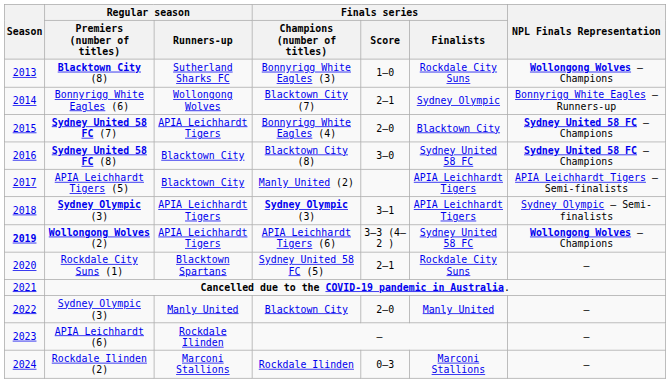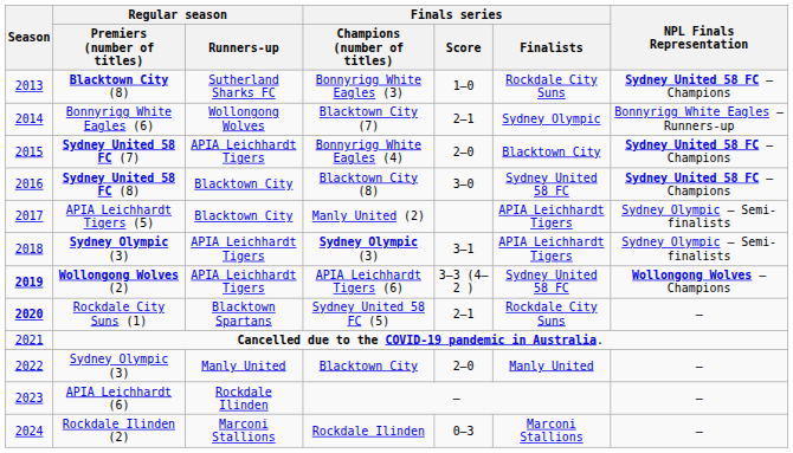 <table class="wikitable" style="text-align:center; font-size:">
 <tr>
 <th rowspan=2>Season</th>
 <th colspan=2>Regular season</th>
 <th colspan=3>Finals series</th>
 <th rowspan=2>NPL Finals Representation</th>
 </tr>
 <tr>
 <th>Premiers <br>(number of titles)</th>
 <th>Runners-up</th>
 <th>Champions <br>(number of titles)</th>
 <th>Score</th>
 <th>Finalists</th>
 </tr>
 <tr>
 <td><a href='#'>2013</a></td>
 <td><a href='#'><strong>Blacktown City</strong></a> (8)</td>
 <td><a href='#'>Sutherland Sharks FC</a></td>
 <td><a href='#'>Bonnyrigg White Eagles</a> (3)</td>
 <td>1–0</td>
 <td><a href='#'>Rockdale City Suns</a></td>
-<td><a href='#'><strong>Wollongong Wolves</strong></a>  – Champions</td>
+<td><strong><a href='#'>Sydney United 58 FC</a></strong> – Champions</td>
 </tr>
 <tr>
 <td><a href='#'>2014</a></td>
 <td><a href='#'>Bonnyrigg White Eagles</a> (6)</td>
 <td><a href='#'>Wollongong Wolves</a></td>
 <td><a href='#'>Blacktown City</a> (7)</td>
 <td>2–1</td>
 <td><a href='#'>Sydney Olympic</a></td>
 <td><a href='#'>Bonnyrigg White Eagles</a> – Runners-up</td>
 </tr>
 <tr>
 <td><a href='#'>2015</a></td>
 <td><strong><a href='#'>Sydney United 58 FC</a></strong> (7)</td>
 <td><a href='#'>APIA Leichhardt Tigers</a></td>
 <td><a href='#'>Bonnyrigg White Eagles</a> (4)</td>
 <td>2–0</td>
 <td><a href='#'>Blacktown City</a></td>
 <td><strong><a href='#'>Sydney United 58 FC</a></strong> – Champions</td>
 </tr>
 <tr>
 <td><a href='#'>2016</a></td>
 <td><strong><a href='#'>Sydney United 58 FC</a></strong> (8)</td>
 <td><a href='#'>Blacktown City</a></td>
 <td><a href='#'>Blacktown City</a> (8)</td>
 <td>3–0</td>
 <td><a href='#'>Sydney United 58 FC</a></td>
 <td><strong><a href='#'>Sydney United 58 FC</a></strong> – Champions</td>
 </tr>
 <tr>
 <td><a href='#'>2017</a></td>
 <td><a href='#'>APIA Leichhardt Tigers</a> (5)</td>
 <td><a href='#'>Blacktown City</a></td>
 <td><a href='#'>Manly United</a> (2)</td>
 <td></td>
 <td><a href='#'>APIA Leichhardt Tigers</a></td>
-<td><a href='#'>APIA Leichhardt Tigers</a> – Semi-finalists</td>
+<td><a href='#'>Sydney Olympic</a> – Semi-finalists</td>
 </tr>
 <tr>
 <td><a href='#'>2018</a></td>
 <td><strong><a href='#'>Sydney Olympic</a></strong> (3)</td>
 <td><a href='#'>APIA Leichhardt Tigers</a></td>
 <td><strong><a href='#'>Sydney Olympic</a></strong> (3)</td>
 <td>3–1</td>
 <td><a href='#'>APIA Leichhardt Tigers</a></td>
 <td><a href='#'>Sydney Olympic</a> – Semi-finalists</td>
 </tr>
 <tr>
 <td><strong><a href='#'>2019</a></strong></td>
 <td><strong><a href='#'>Wollongong Wolves</a></strong> (2)</td>
 <td><a href='#'>APIA Leichhardt Tigers</a></td>
 <td><a href='#'>APIA Leichhardt Tigers</a> (6)</td>
 <td>3–3 (4–2 )</td>
 <td><a href='#'>Sydney United 58 FC</a></td>
 <td><a href='#'><strong>Wollongong Wolves</strong></a>  – Champions</td>
 </tr>
 <tr>
-<td><a href='#'>2020</a></td>
+<td><strong><a href='#'>2020</a></strong></td>
 <td><a href='#'>Rockdale City Suns</a> (1)</td>
 <td><a href='#'>Blacktown Spartans</a></td>
 <td><a href='#'>Sydney United 58 FC</a> (5)</td>
 <td>2–1</td>
 <td><a href='#'>Rockdale City Suns</a></td>
 <td>—</td>
 </tr>
 <tr>
 <td><a href='#'>2021</a></td>
 <td colspan=6><strong>Cancelled due to the <a href='#'>COVID-19 pandemic in Australia</a></strong>.</td>
 </tr>
 <tr>
 <td><a href='#'>2022</a></td>
 <td><a href='#'>Sydney Olympic</a> (3)</td>
 <td><a href='#'>Manly United</a></td>
 <td><a href='#'>Blacktown City</a></td>
 <td>2–0</td>
 <td><a href='#'>Manly United</a></td>
 <td>—</td>
 </tr>
 <tr>
 <td><a href='#'>2023</a></td>
 <td><a href='#'>APIA Leichhardt</a> (6)</td>
 <td><a href='#'>Rockdale Ilinden</a></td>
 <td colspan="3">—</td>
 <td>—</td>
 </tr>
 <tr>
 <td><a href='#'>2024</a></td>
 <td><a href='#'>Rockdale Ilinden</a> (2)</td>
 <td><a href='#'>Marconi Stallions</a></td>
 <td><a href='#'>Rockdale Ilinden</a></td>
 <td>0–3</td>
 <td><a href='#'>Marconi Stallions</a></td>
 <td>—</td>
 </tr>
 </table>
